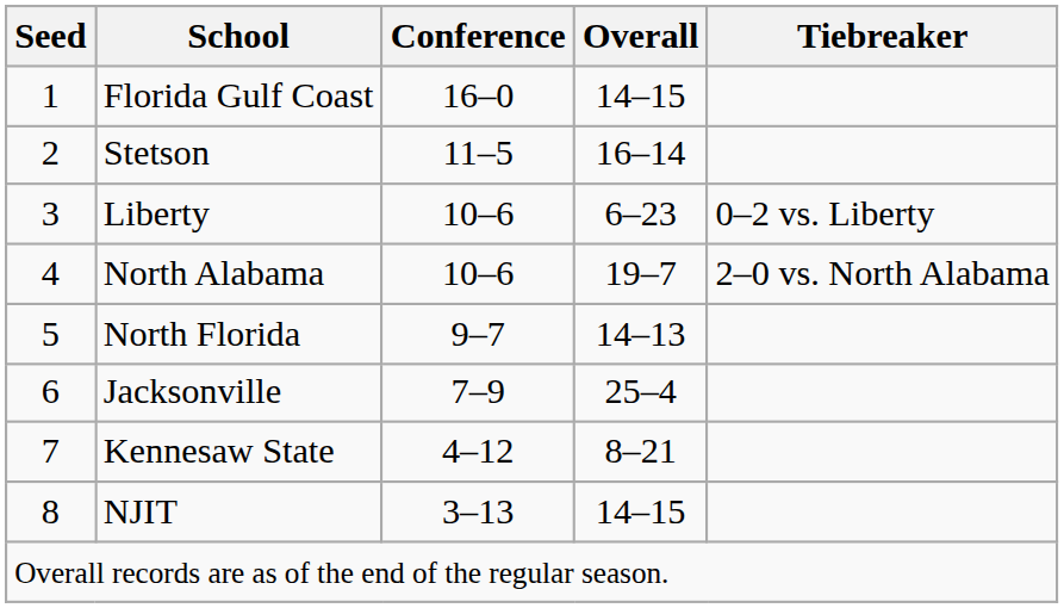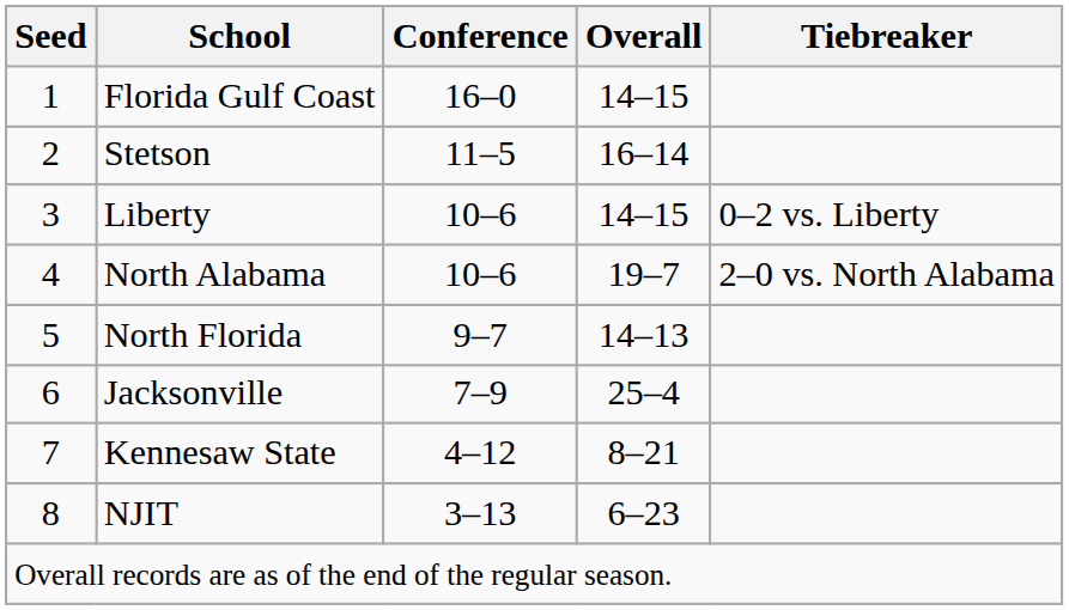 <table class="wikitable" style="white-space:nowrap; font-size:90%;">
 <tr>
 <th>Seed</th>
 <th>School</th>
 <th>Conference</th>
 <th>Overall</th>
 <th>Tiebreaker</th>
 </tr>
 <tr>
 <td align=center>1</td>
 <td>Florida Gulf Coast</td>
 <td align=center>16–0</td>
 <td align=center>14–15</td>
 <td></td>
 </tr>
 <tr>
 <td align=center>2</td>
 <td>Stetson</td>
 <td align=center>11–5</td>
 <td align=center>16–14</td>
 <td></td>
 </tr>
 <tr>
 <td align=center>3</td>
 <td>Liberty</td>
 <td align=center>10–6</td>
-<td align=center>6–23</td>
+<td align=center>14–15</td>
 <td>0–2 vs. Liberty</td>
 </tr>
 <tr>
 <td align=center>4</td>
 <td>North Alabama</td>
 <td align=center>10–6</td>
 <td align=center>19–7</td>
 <td>2–0 vs. North Alabama</td>
 </tr>
 <tr>
 <td align=center>5</td>
 <td>North Florida</td>
 <td align=center>9–7</td>
 <td align=center>14–13</td>
 <td></td>
 </tr>
 <tr>
 <td align=center>6</td>
 <td>Jacksonville</td>
 <td align=center>7–9</td>
 <td align=center>25–4</td>
 <td></td>
 </tr>
 <tr>
 <td align=center>7</td>
 <td>Kennesaw State</td>
 <td align=center>4–12</td>
 <td align=center>8–21</td>
 <td></td>
 </tr>
 <tr>
 <td align=center>8</td>
 <td>NJIT</td>
 <td align=center>3–13</td>
-<td align=center>14–15</td>
+<td align=center>6–23</td>
 <td></td>
 </tr>
 <tr>
 <td colspan=5 align=left><small>Overall records are as of the end of the regular season.</small></td>
 </tr>
 </table>
